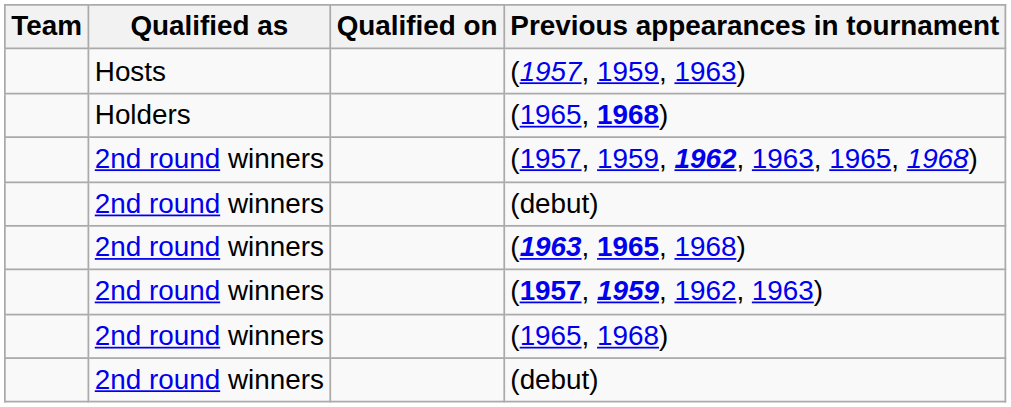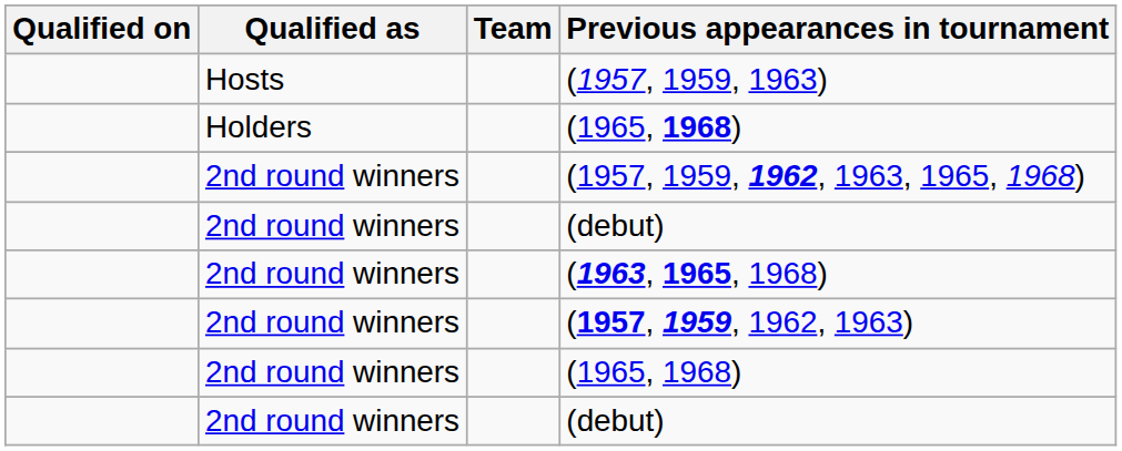 <table class="wikitable sortable" style="text-align:left;">
 <tr>
+<th>Qualified on</th>
+<th>Qualified as</th>
 <th>Team</th>
-<th>Qualified as</th>
-<th>Qualified on</th>
 <th>Previous appearances in tournament</th>
 </tr>
 <tr>
 <td></td>
 <td>Hosts</td>
 <td></td>
 <td> (<em><a href='#'>1957</a></em>, <a href='#'>1959</a>, <a href='#'>1963</a>)</td>
 </tr>
 <tr>
 <td></td>
 <td>Holders</td>
 <td></td>
 <td> (<a href='#'>1965</a>, <strong><a href='#'>1968</a></strong>)</td>
 </tr>
 <tr>
 <td></td>
 <td><a href='#'>2nd round</a> winners</td>
 <td></td>
 <td> (<a href='#'>1957</a>, <a href='#'>1959</a>, <strong><em><a href='#'>1962</a></em></strong>, <a href='#'>1963</a>, <a href='#'>1965</a>, <em><a href='#'>1968</a></em>)</td>
 </tr>
 <tr>
 <td></td>
 <td><a href='#'>2nd round</a> winners</td>
 <td></td>
 <td> (debut)</td>
 </tr>
 <tr>
 <td></td>
 <td><a href='#'>2nd round</a> winners</td>
 <td></td>
 <td> (<strong><em><a href='#'>1963</a></em></strong>, <strong><a href='#'>1965</a></strong>, <a href='#'>1968</a>)</td>
 </tr>
 <tr>
 <td></td>
 <td><a href='#'>2nd round</a> winners</td>
 <td></td>
 <td> (<strong><a href='#'>1957</a></strong>, <strong><em><a href='#'>1959</a></em></strong>, <a href='#'>1962</a>, <a href='#'>1963</a>)</td>
 </tr>
 <tr>
 <td></td>
 <td><a href='#'>2nd round</a> winners</td>
 <td></td>
 <td> (<a href='#'>1965</a>, <a href='#'>1968</a>)</td>
 </tr>
 <tr>
 <td></td>
 <td><a href='#'>2nd round</a> winners</td>
 <td></td>
 <td> (debut)</td>
 </tr>
 </table>
